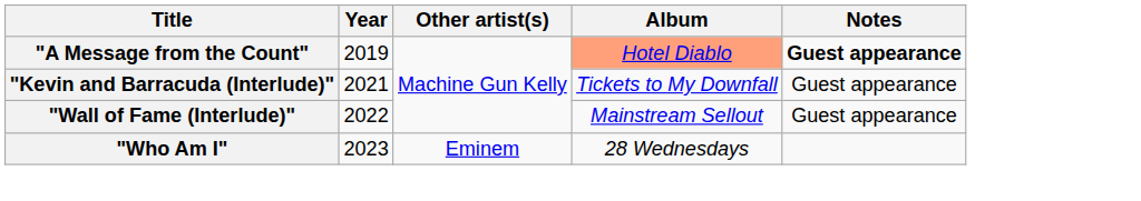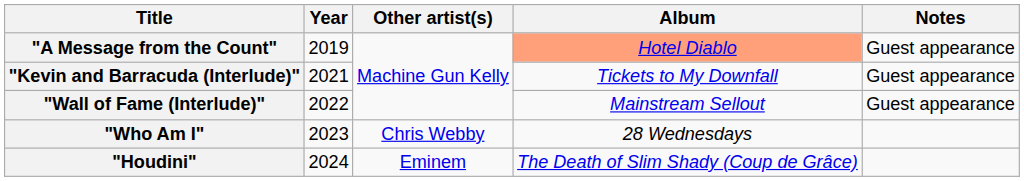 <table class="wikitable plainrowheaders" style="text-align:center;">
 <tr>
 <th scope="col">Title</th>
 <th scope="col">Year</th>
 <th scope="col">Other artist(s)</th>
 <th scope="col">Album</th>
 <th scope="col">Notes</th>
 </tr>
 <tr>
 <th scope="row">"A Message from the Count"</th>
 <td>2019</td>
 <td rowspan="3"><a href='#'>Machine Gun Kelly</a></td>
 <td style="background: lightsalmon;"><em><a href='#'>Hotel Diablo</a></em></td>
-<td><strong>Guest appearance</strong></td>
+<td>Guest appearance</td>
 </tr>
 <tr>
 <th scope="row">"Kevin and Barracuda (Interlude)"</th>
 <td>2021</td>
 <td><em><a href='#'>Tickets to My Downfall</a></em></td>
 <td>Guest appearance</td>
 </tr>
 <tr>
 <th scope="row">"Wall of Fame (Interlude)"</th>
 <td>2022</td>
 <td><em><a href='#'>Mainstream Sellout</a></em></td>
 <td>Guest appearance</td>
 </tr>
 <tr>
 <th scope="row">"Who Am I"</th>
 <td>2023</td>
-<td><a href='#'>Eminem</a></td>
+<td><a href='#'>Chris Webby</a></td>
 <td><em>28 Wednesdays</em></td>
 <td></td>
 </tr>
+<tr>
+<th scope="row">"Houdini"</th>
+<td>2024</td>
+<td><a href='#'>Eminem</a></td>
+<td><em><a href='#'>The Death of Slim Shady (Coup de Grâce)</a></em></td>
+<td></td>
+</tr>
 </table>
